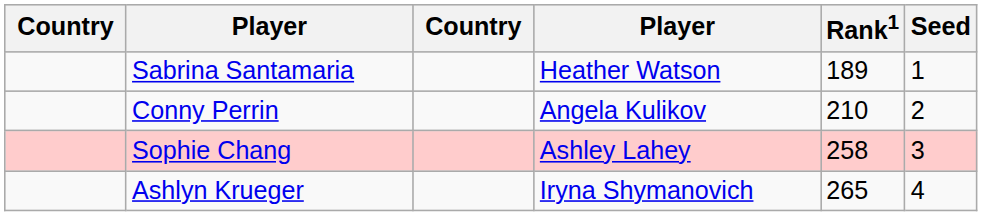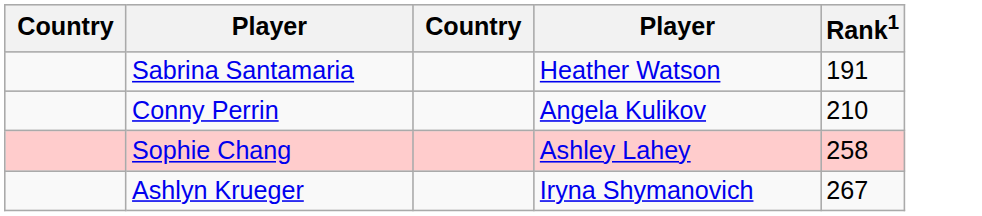 <table class="sortable wikitable">
 <tr>
 <th width="70">Country</th>
 <th width="175">Player</th>
 <th width="70">Country</th>
 <th width="175">Player</th>
 <th>Rank<sup>1</sup></th>
-<th>Seed</th>
 </tr>
 <tr>
 <td></td>
 <td><a href='#'>Sabrina Santamaria</a></td>
 <td></td>
 <td><a href='#'>Heather Watson</a></td>
-<td>189</td>
-<td>1</td>
+<td>191</td>
 </tr>
 <tr>
 <td></td>
 <td><a href='#'>Conny Perrin</a></td>
 <td></td>
 <td><a href='#'>Angela Kulikov</a></td>
 <td>210</td>
-<td>2</td>
 </tr>
 <tr style="background:#fcc;">
 <td></td>
 <td><a href='#'>Sophie Chang</a></td>
 <td></td>
 <td><a href='#'>Ashley Lahey</a></td>
 <td>258</td>
-<td>3</td>
 </tr>
 <tr>
 <td></td>
 <td><a href='#'>Ashlyn Krueger</a></td>
 <td></td>
 <td><a href='#'>Iryna Shymanovich</a></td>
-<td>265</td>
-<td>4</td>
+<td>267</td>
 </tr>
 </table>
